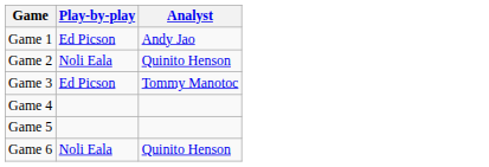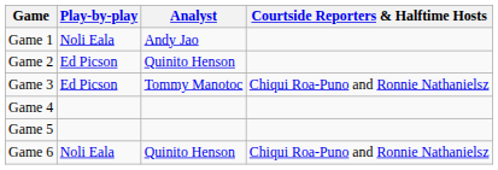 <table class=wikitable>
 <tr>
 <th>Game</th>
 <th><a href='#'>Play-by-play</a></th>
 <th><a href='#'>Analyst</a></th>
+<th><a href='#'>Courtside Reporters</a> & Halftime Hosts</th>
 </tr>
 <tr>
 <td>Game 1</td>
-<td><a href='#'>Ed Picson</a></td>
+<td><a href='#'>Noli Eala</a></td>
 <td><a href='#'>Andy Jao</a></td>
+<td></td>
 </tr>
 <tr>
 <td>Game 2</td>
-<td><a href='#'>Noli Eala</a></td>
+<td><a href='#'>Ed Picson</a></td>
 <td><a href='#'>Quinito Henson</a></td>
+<td></td>
 </tr>
 <tr>
 <td>Game 3</td>
 <td><a href='#'>Ed Picson</a></td>
 <td><a href='#'>Tommy Manotoc</a></td>
+<td><a href='#'>Chiqui Roa-Puno</a> and <a href='#'>Ronnie Nathanielsz</a></td>
 </tr>
 <tr>
 <td>Game 4</td>
+<td></td>
 <td></td>
 <td></td>
 </tr>
 <tr>
 <td>Game 5</td>
 <td></td>
 <td></td>
+<td></td>
 </tr>
 <tr>
 <td>Game 6</td>
 <td><a href='#'>Noli Eala</a></td>
 <td><a href='#'>Quinito Henson</a></td>
+<td><a href='#'>Chiqui Roa-Puno</a> and <a href='#'>Ronnie Nathanielsz</a></td>
 </tr>
 </table>
